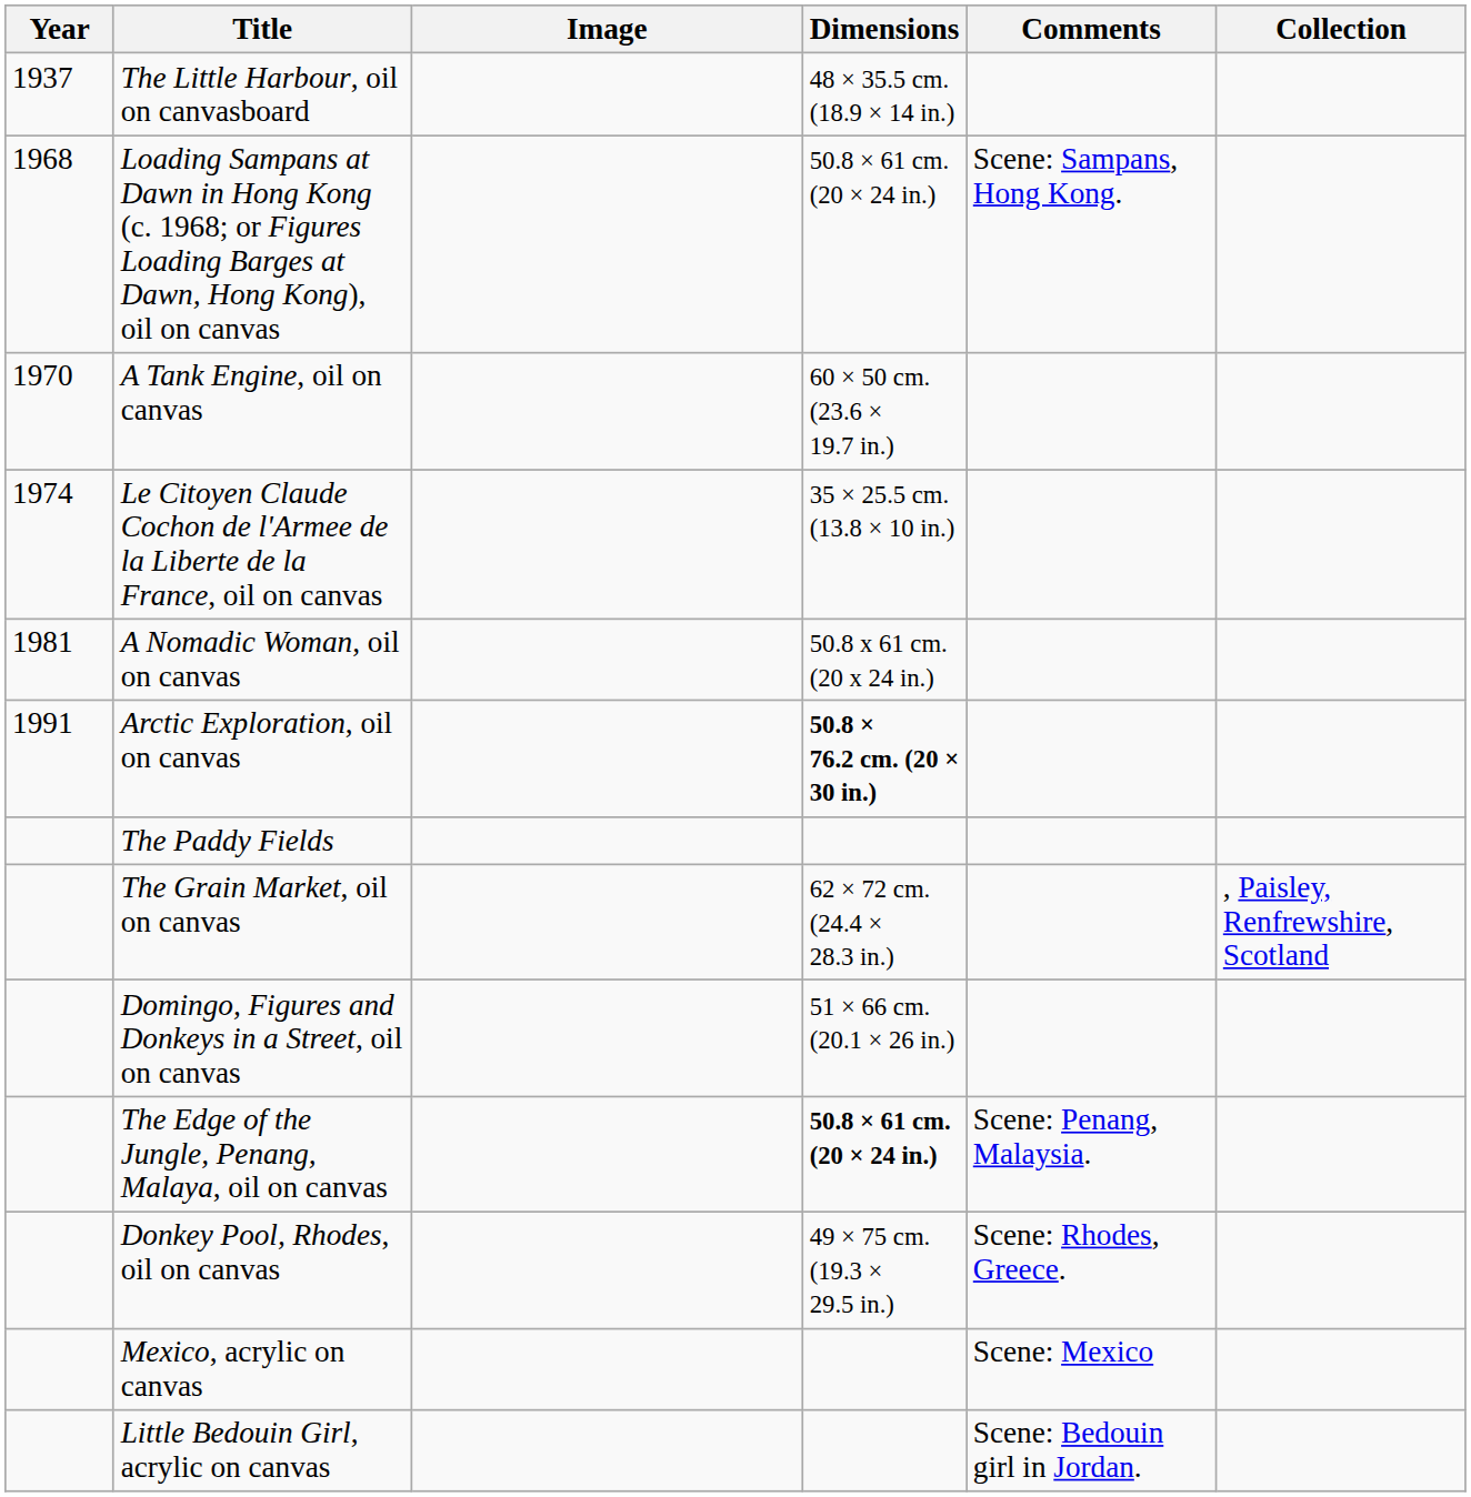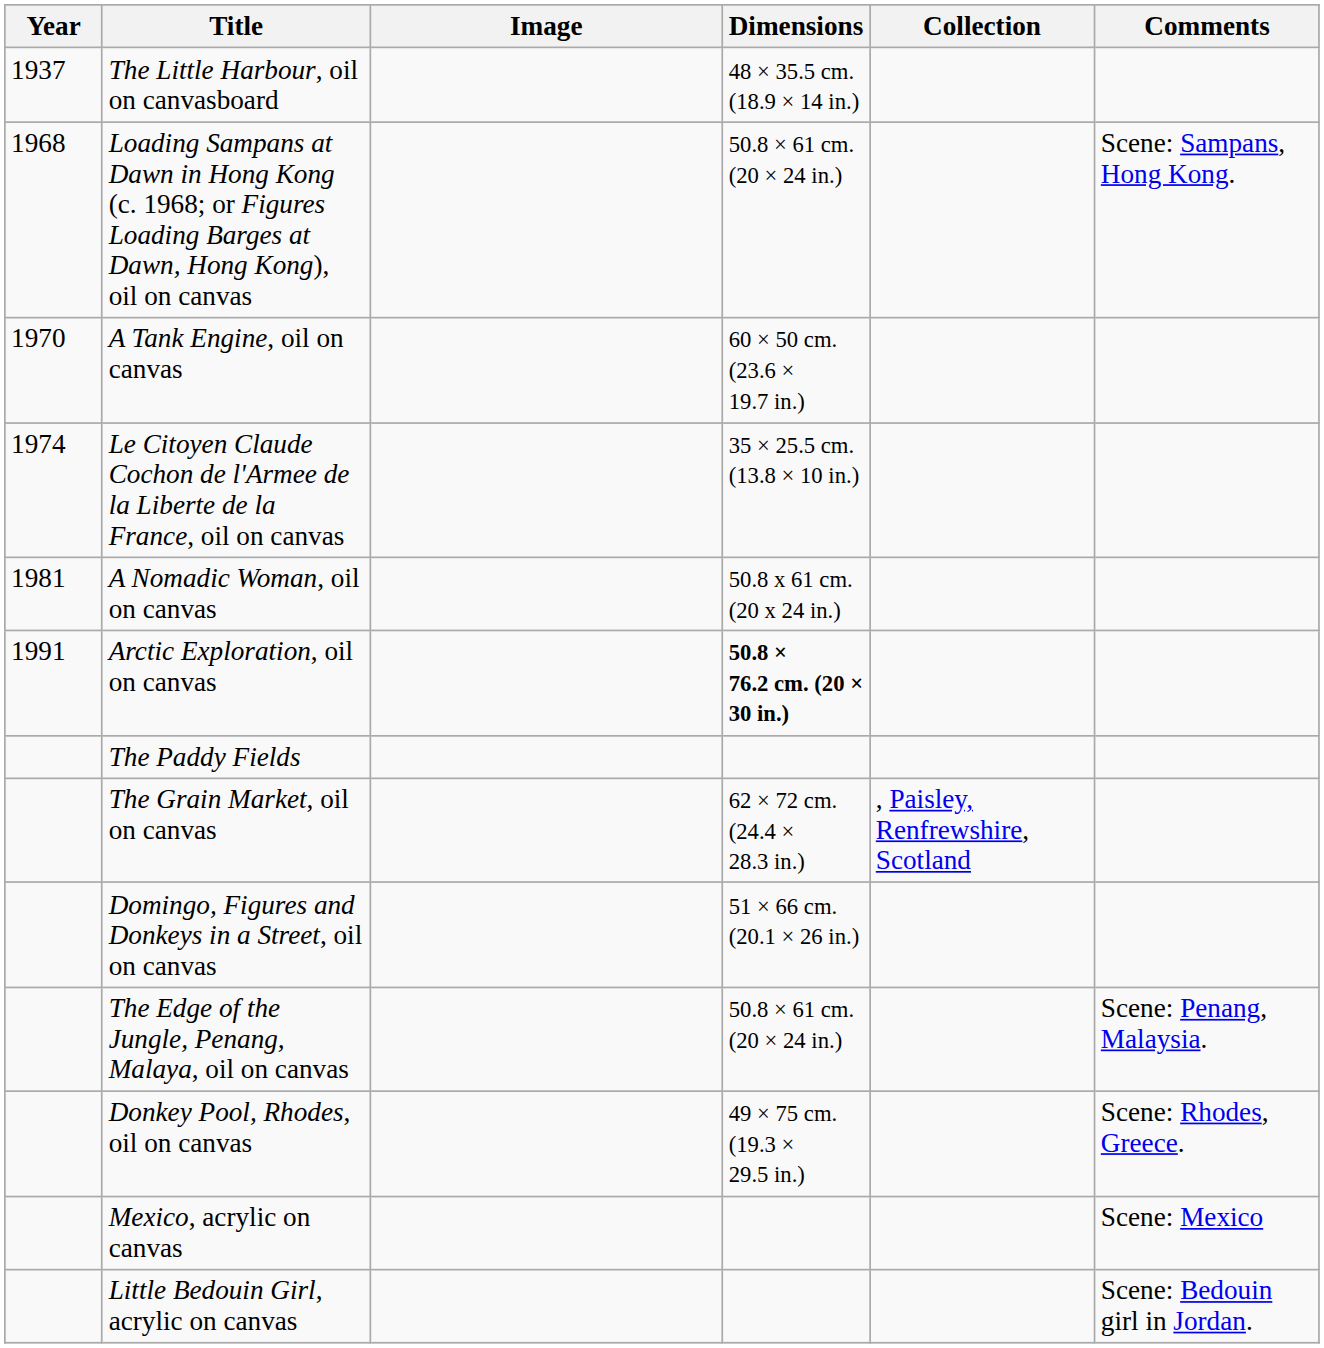 <table class="wikitable sortable">
 <tr>
 <th scope="col" width="50">Year</th>
 <th scope="col" width="150">Title</th>
 <th scope="col" width="200">Image</th>
 <th scope="col" width="50" ! data-sort-type = "number">Dimensions</th>
+<th scope="col" width="125">Collection</th>
 <th scope="col" width="125">Comments</th>
-<th scope="col" width="125">Collection</th>
 </tr>
 <tr valign="top">
 <td>1937</td>
 <td><em>The Little Harbour</em>, oil on canvasboard</td>
 <td></td>
 <td><small>48 × 35.5 cm. (18.9 × 14 in.)</small></td>
 <td></td>
 <td></td>
 </tr>
 <tr valign="top">
 <td>1968</td>
 <td><em>Loading Sampans at Dawn in Hong Kong</em> (c. 1968; or <em>Figures Loading Barges at Dawn, Hong Kong</em>), oil on canvas</td>
 <td></td>
 <td><small>50.8 × 61 cm. (20 × 24 in.)</small></td>
+<td></td>
 <td>Scene: <a href='#'>Sampans</a>, <a href='#'>Hong Kong</a>.</td>
-<td></td>
 </tr>
 <tr valign="top">
 <td>1970</td>
 <td><em>A Tank Engine</em>, oil on canvas</td>
 <td></td>
 <td><small>60 × 50 cm. (23.6 × 19.7 in.)</small></td>
 <td></td>
 <td></td>
 </tr>
 <tr valign="top">
 <td>1974</td>
 <td><em>Le Citoyen Claude Cochon de l'Armee de la Liberte de la France</em>, oil on canvas</td>
 <td></td>
 <td><small>35 × 25.5 cm. (13.8 × 10 in.)</small></td>
 <td></td>
 <td></td>
 </tr>
 <tr valign="top">
 <td>1981</td>
 <td><em>A Nomadic Woman</em>, oil on canvas</td>
 <td></td>
 <td><small>50.8 x 61 cm. (20 x 24 in.)</small></td>
 <td></td>
 <td></td>
 </tr>
 <tr valign="top">
 <td>1991</td>
 <td><em>Arctic Exploration</em>, oil on canvas</td>
 <td></td>
 <td><strong><small>50.8 × 76.2 cm. (20 × 30 in.)</small></strong></td>
 <td></td>
 <td></td>
 </tr>
 <tr valign="top">
 <td></td>
 <td><em>The Paddy Fields</em></td>
 <td></td>
 <td></td>
 <td></td>
 <td></td>
 </tr>
 <tr valign="top">
 <td></td>
 <td><em>The Grain Market</em>, oil on canvas</td>
 <td></td>
 <td><small>62 × 72 cm. (24.4 × 28.3 in.)</small></td>
+<td>, <a href='#'>Paisley, Renfrewshire</a>, <a href='#'>Scotland</a></td>
 <td></td>
-<td>, <a href='#'>Paisley, Renfrewshire</a>, <a href='#'>Scotland</a></td>
 </tr>
 <tr valign="top">
 <td></td>
 <td><em>Domingo, Figures and Donkeys in a Street</em>, oil on canvas</td>
 <td></td>
 <td><small>51 × 66 cm. (20.1 × 26 in.)</small></td>
 <td></td>
 <td></td>
 </tr>
 <tr valign="top">
 <td></td>
 <td><em>The Edge of the Jungle, Penang, Malaya</em>, oil on canvas</td>
 <td></td>
-<td><strong><small>50.8 × 61 cm. (20 × 24 in.)</small></strong></td>
+<td><small>50.8 × 61 cm. (20 × 24 in.)</small></td>
+<td></td>
 <td>Scene: <a href='#'>Penang</a>, <a href='#'>Malaysia</a>.</td>
-<td></td>
 </tr>
 <tr valign="top">
 <td></td>
 <td><em>Donkey Pool, Rhodes</em>, oil on canvas</td>
 <td></td>
 <td><small>49 × 75 cm. (19.3 × 29.5 in.)</small></td>
+<td></td>
 <td>Scene: <a href='#'>Rhodes</a>, <a href='#'>Greece</a>.</td>
-<td></td>
 </tr>
 <tr valign="top">
 <td></td>
 <td><em>Mexico</em>, acrylic on canvas</td>
 <td></td>
 <td></td>
+<td></td>
 <td>Scene: <a href='#'>Mexico</a></td>
-<td></td>
 </tr>
 <tr valign="top">
 <td></td>
 <td><em>Little Bedouin Girl</em>, acrylic on canvas</td>
 <td></td>
 <td></td>
+<td></td>
 <td>Scene: <a href='#'>Bedouin</a> girl in <a href='#'>Jordan</a>.</td>
-<td></td>
 </tr>
 </table>
